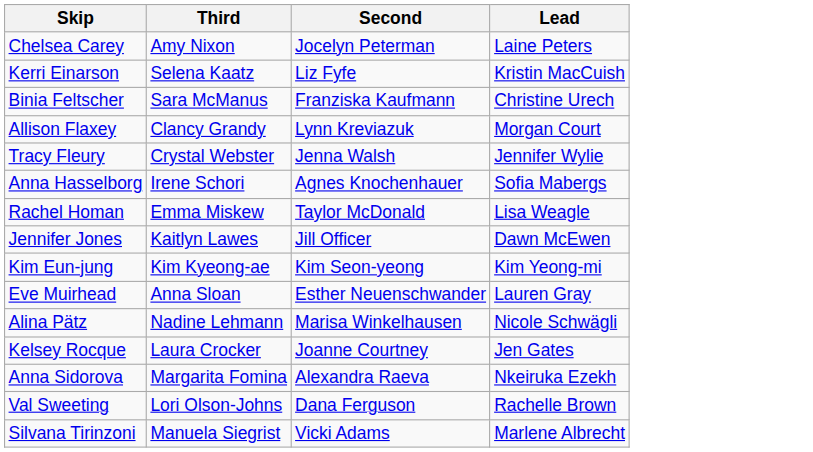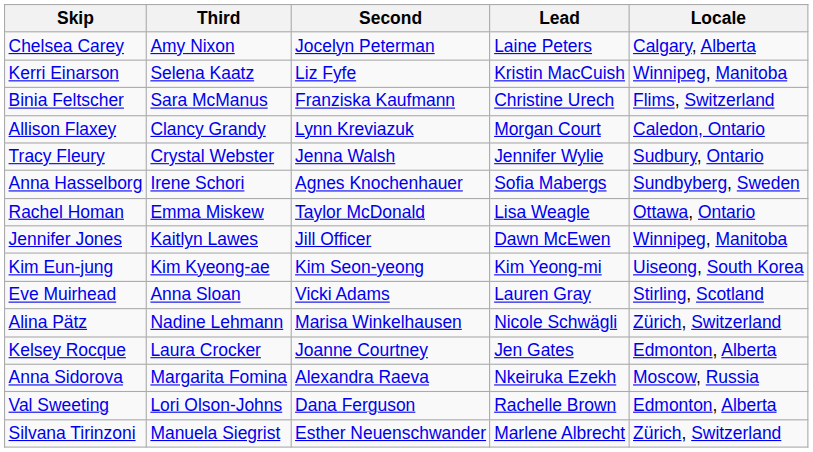 <table class=wikitable>
 <tr>
 <th>Skip</th>
 <th>Third</th>
 <th>Second</th>
 <th>Lead</th>
+<th>Locale</th>
 </tr>
 <tr>
 <td><a href='#'>Chelsea Carey</a></td>
 <td><a href='#'>Amy Nixon</a></td>
 <td><a href='#'>Jocelyn Peterman</a></td>
 <td><a href='#'>Laine Peters</a></td>
+<td> <a href='#'>Calgary</a>, <a href='#'>Alberta</a></td>
 </tr>
 <tr>
 <td><a href='#'>Kerri Einarson</a></td>
 <td><a href='#'>Selena Kaatz</a></td>
 <td><a href='#'>Liz Fyfe</a></td>
 <td><a href='#'>Kristin MacCuish</a></td>
+<td> <a href='#'>Winnipeg</a>, <a href='#'>Manitoba</a></td>
 </tr>
 <tr>
 <td><a href='#'>Binia Feltscher</a></td>
 <td><a href='#'>Sara McManus</a></td>
 <td><a href='#'>Franziska Kaufmann</a></td>
 <td><a href='#'>Christine Urech</a></td>
+<td> <a href='#'>Flims</a>, <a href='#'>Switzerland</a></td>
 </tr>
 <tr>
 <td><a href='#'>Allison Flaxey</a></td>
 <td><a href='#'>Clancy Grandy</a></td>
 <td><a href='#'>Lynn Kreviazuk</a></td>
 <td><a href='#'>Morgan Court</a></td>
+<td> <a href='#'>Caledon, Ontario</a></td>
 </tr>
 <tr>
 <td><a href='#'>Tracy Fleury</a></td>
 <td><a href='#'>Crystal Webster</a></td>
 <td><a href='#'>Jenna Walsh</a></td>
 <td><a href='#'>Jennifer Wylie</a></td>
+<td> <a href='#'>Sudbury</a>, <a href='#'>Ontario</a></td>
 </tr>
 <tr>
 <td><a href='#'>Anna Hasselborg</a></td>
 <td><a href='#'>Irene Schori</a></td>
 <td><a href='#'>Agnes Knochenhauer</a></td>
 <td><a href='#'>Sofia Mabergs</a></td>
+<td> <a href='#'>Sundbyberg</a>, <a href='#'>Sweden</a></td>
 </tr>
 <tr>
 <td><a href='#'>Rachel Homan</a></td>
 <td><a href='#'>Emma Miskew</a></td>
 <td><a href='#'>Taylor McDonald</a></td>
 <td><a href='#'>Lisa Weagle</a></td>
+<td> <a href='#'>Ottawa</a>, <a href='#'>Ontario</a></td>
 </tr>
 <tr>
 <td><a href='#'>Jennifer Jones</a></td>
 <td><a href='#'>Kaitlyn Lawes</a></td>
 <td><a href='#'>Jill Officer</a></td>
 <td><a href='#'>Dawn McEwen</a></td>
+<td> <a href='#'>Winnipeg</a>, <a href='#'>Manitoba</a></td>
 </tr>
 <tr>
 <td><a href='#'>Kim Eun-jung</a></td>
 <td><a href='#'>Kim Kyeong-ae</a></td>
 <td><a href='#'>Kim Seon-yeong</a></td>
 <td><a href='#'>Kim Yeong-mi</a></td>
+<td> <a href='#'>Uiseong</a>, <a href='#'>South Korea</a></td>
 </tr>
 <tr>
 <td><a href='#'>Eve Muirhead</a></td>
 <td><a href='#'>Anna Sloan</a></td>
-<td><a href='#'>Esther Neuenschwander</a></td>
+<td><a href='#'>Vicki Adams</a></td>
 <td><a href='#'>Lauren Gray</a></td>
+<td> <a href='#'>Stirling</a>, <a href='#'>Scotland</a></td>
 </tr>
 <tr>
 <td><a href='#'>Alina Pätz</a></td>
 <td><a href='#'>Nadine Lehmann</a></td>
 <td><a href='#'>Marisa Winkelhausen</a></td>
 <td><a href='#'>Nicole Schwägli</a></td>
+<td> <a href='#'>Zürich</a>, <a href='#'>Switzerland</a></td>
 </tr>
 <tr>
 <td><a href='#'>Kelsey Rocque</a></td>
 <td><a href='#'>Laura Crocker</a></td>
 <td><a href='#'>Joanne Courtney</a></td>
 <td><a href='#'>Jen Gates</a></td>
+<td> <a href='#'>Edmonton</a>, <a href='#'>Alberta</a></td>
 </tr>
 <tr>
 <td><a href='#'>Anna Sidorova</a></td>
 <td><a href='#'>Margarita Fomina</a></td>
 <td><a href='#'>Alexandra Raeva</a></td>
 <td><a href='#'>Nkeiruka Ezekh</a></td>
+<td> <a href='#'>Moscow</a>, <a href='#'>Russia</a></td>
 </tr>
 <tr>
 <td><a href='#'>Val Sweeting</a></td>
 <td><a href='#'>Lori Olson-Johns</a></td>
 <td><a href='#'>Dana Ferguson</a></td>
 <td><a href='#'>Rachelle Brown</a></td>
+<td> <a href='#'>Edmonton</a>, <a href='#'>Alberta</a></td>
 </tr>
 <tr>
 <td><a href='#'>Silvana Tirinzoni</a></td>
 <td><a href='#'>Manuela Siegrist</a></td>
-<td><a href='#'>Vicki Adams</a></td>
+<td><a href='#'>Esther Neuenschwander</a></td>
 <td><a href='#'>Marlene Albrecht</a></td>
+<td> <a href='#'>Zürich</a>, <a href='#'>Switzerland</a></td>
 </tr>
 </table>
